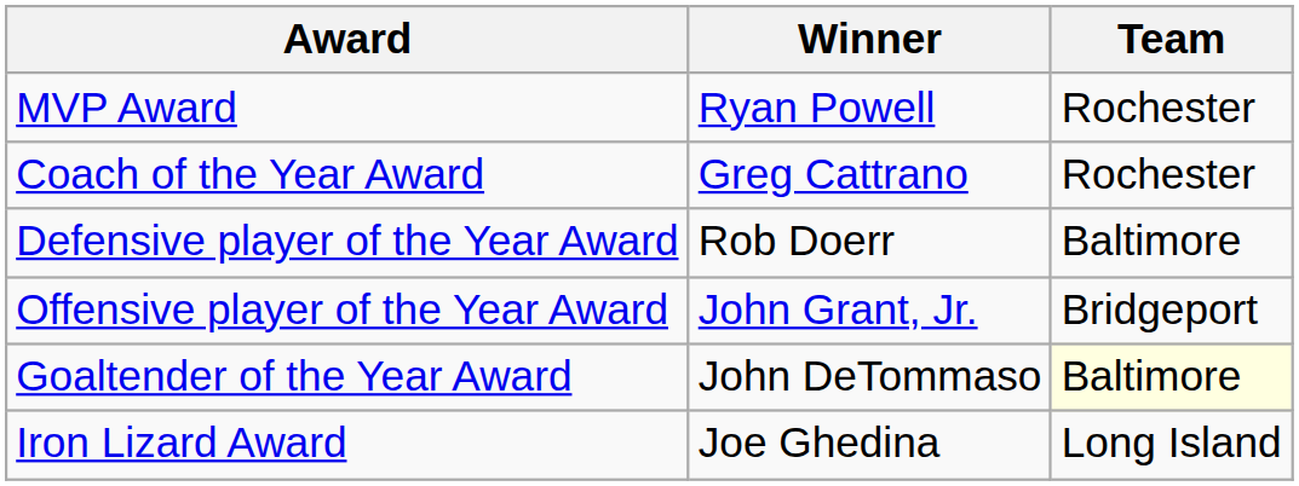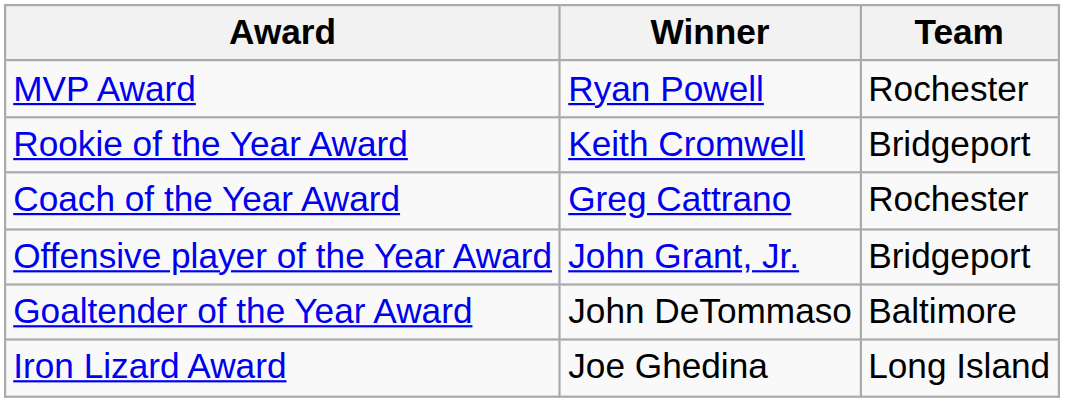 <table class="wikitable">
 <tr>
 <th>Award</th>
 <th>Winner</th>
 <th>Team</th>
 </tr>
 <tr>
 <td><a href='#'>MVP Award</a></td>
 <td><a href='#'>Ryan Powell</a></td>
 <td>Rochester</td>
 </tr>
 <tr>
+<td><a href='#'>Rookie of the Year Award</a></td>
+<td><a href='#'>Keith Cromwell</a></td>
+<td>Bridgeport</td>
+</tr>
+<tr>
 <td><a href='#'>Coach of the Year Award</a></td>
 <td><a href='#'>Greg Cattrano</a></td>
 <td>Rochester</td>
-</tr>
-<tr>
-<td><a href='#'>Defensive player of the Year Award</a></td>
-<td>Rob Doerr</td>
-<td>Baltimore</td>
 </tr>
 <tr>
 <td><a href='#'>Offensive player of the Year Award</a></td>
 <td><a href='#'>John Grant, Jr.</a></td>
 <td>Bridgeport</td>
 </tr>
 <tr>
 <td><a href='#'>Goaltender of the Year Award</a></td>
 <td>John DeTommaso</td>
-<td style="background: lightyellow;">Baltimore</td>
+<td>Baltimore</td>
 </tr>
 <tr>
 <td><a href='#'>Iron Lizard Award</a></td>
 <td>Joe Ghedina</td>
 <td>Long Island</td>
 </tr>
 </table>
